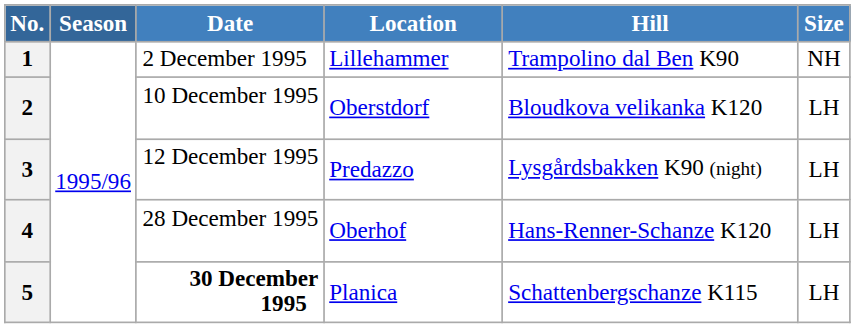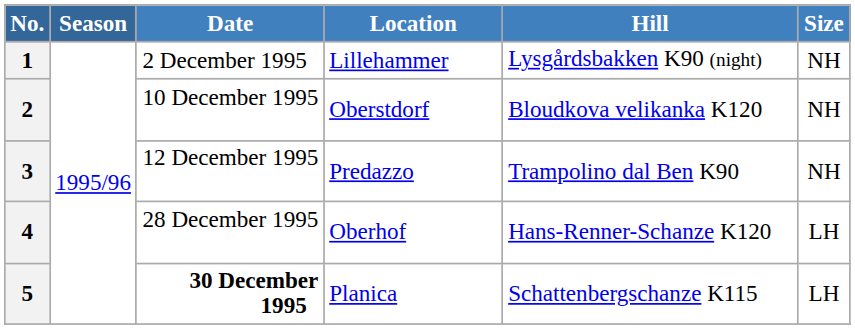 <table class="wikitable sortable" style="font-size:86%; line-height:15px; text-align:left; border:grey solid 1px; border-collapse:collapse; background:#ffffff;">
 <tr style="background:#efefef;">
 <th style="background-color:#369; color:white; width:10px;">No.</th>
 <th style="background-color:#369; color:white;  width:30px;">Season</th>
 <th style="background-color:#4180be; color:white; width:105px;">Date</th>
 <th style="background-color:#4180be; color:white; width:100px;">Location</th>
 <th style="background-color:#4180be; color:white; width:169px;">Hill</th>
 <th style="background-color:#4180be; color:white; width:25px;">Size</th>
 </tr>
 <tr>
 <th scope=row style="text-align:center;">1</th>
 <td align=center rowspan=5><a href='#'>1995/96</a></td>
 <td align=right>2 December 1995  </td>
 <td> <a href='#'>Lillehammer</a></td>
-<td><a href='#'>Trampolino dal Ben</a> K90</td>
+<td><a href='#'>Lysgårdsbakken</a> K90 <small>(night)</small></td>
 <td align=center>NH</td>
 </tr>
 <tr>
 <th scope=row style="text-align:center;">2</th>
 <td align=right>10 December 1995  </td>
 <td> <a href='#'>Oberstdorf</a></td>
 <td><a href='#'>Bloudkova velikanka</a> K120</td>
-<td align=center>LH</td>
+<td align=center>NH</td>
 </tr>
 <tr>
 <th scope=row style="text-align:center;">3</th>
 <td align=right>12 December 1995  </td>
 <td> <a href='#'>Predazzo</a></td>
-<td><a href='#'>Lysgårdsbakken</a> K90 <small>(night)</small></td>
-<td align=center>LH</td>
+<td><a href='#'>Trampolino dal Ben</a> K90</td>
+<td align=center>NH</td>
 </tr>
 <tr>
 <th scope=row style="text-align:center;">4</th>
 <td align=right>28 December 1995  </td>
 <td> <a href='#'>Oberhof</a></td>
 <td><a href='#'>Hans-Renner-Schanze</a> K120</td>
 <td align=center>LH</td>
 </tr>
 <tr>
 <th scope=row style="text-align:center;">5</th>
 <td align=right><strong>30 December 1995  </strong></td>
 <td> <a href='#'>Planica</a></td>
 <td><a href='#'>Schattenbergschanze</a> K115</td>
 <td align=center>LH</td>
 </tr>
 </table>
